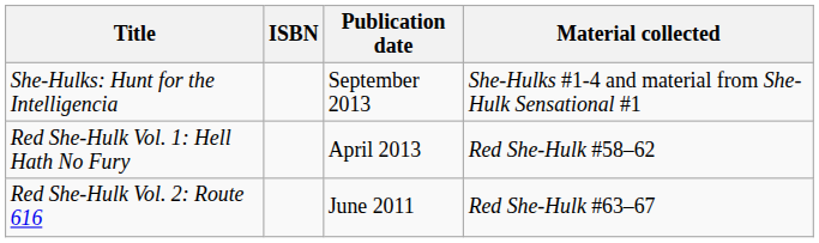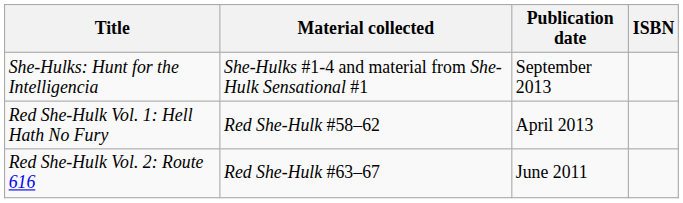 <table class="wikitable">
 <tr>
 <th>Title</th>
+<th>Material collected</th>
+<th>Publication date</th>
 <th>ISBN</th>
-<th>Publication date</th>
-<th>Material collected</th>
 </tr>
 <tr>
 <td><em>She-Hulks: Hunt for the Intelligencia</em></td>
+<td><em>She-Hulks</em> #1-4 and material from <em>She-Hulk Sensational</em> #1</td>
+<td>September 2013</td>
 <td></td>
-<td>September 2013</td>
-<td><em>She-Hulks</em> #1-4 and material from <em>She-Hulk Sensational</em> #1</td>
 </tr>
 <tr>
 <td><em>Red She-Hulk Vol. 1: Hell Hath No Fury</em></td>
+<td><em>Red She-Hulk</em> #58–62</td>
+<td>April 2013</td>
 <td></td>
-<td>April 2013</td>
-<td><em>Red She-Hulk</em> #58–62</td>
 </tr>
 <tr>
 <td><em>Red She-Hulk Vol. 2: Route <a href='#'>616</a></em></td>
+<td><em>Red She-Hulk</em> #63–67</td>
+<td>June 2011</td>
 <td></td>
-<td>June 2011</td>
-<td><em>Red She-Hulk</em> #63–67</td>
 </tr>
 </table>
